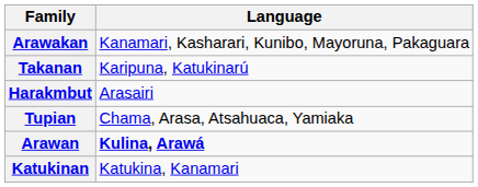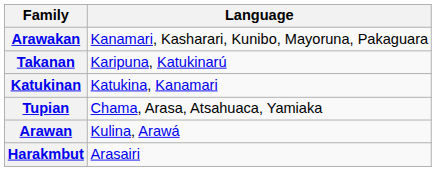 <table class=wikitable>
 <tr>
 <th>Family</th>
 <th>Language</th>
 </tr>
 <tr>
 <th><a href='#'>Arawakan</a></th>
 <td><a href='#'>Kanamari</a>, Kasharari, Kunibo, Mayoruna, Pakaguara</td>
 </tr>
 <tr>
 <th><a href='#'>Takanan</a></th>
 <td><a href='#'>Karipuna</a>, <a href='#'>Katukinarú</a></td>
 </tr>
 <tr>
-<th><a href='#'>Harakmbut</a></th>
-<td><a href='#'>Arasairi</a></td>
+<th><a href='#'>Katukinan</a></th>
+<td><a href='#'>Katukina</a>, <a href='#'>Kanamari</a></td>
 </tr>
 <tr>
 <th><a href='#'>Tupian</a></th>
 <td><a href='#'>Chama</a>, Arasa, Atsahuaca, Yamiaka</td>
 </tr>
 <tr>
 <th><a href='#'>Arawan</a></th>
-<td><strong><a href='#'>Kulina</a>, <a href='#'>Arawá</a></strong></td>
+<td><a href='#'>Kulina</a>, <a href='#'>Arawá</a></td>
 </tr>
 <tr>
-<th><a href='#'>Katukinan</a></th>
-<td><a href='#'>Katukina</a>, <a href='#'>Kanamari</a></td>
+<th><a href='#'>Harakmbut</a></th>
+<td><a href='#'>Arasairi</a></td>
 </tr>
 </table>
